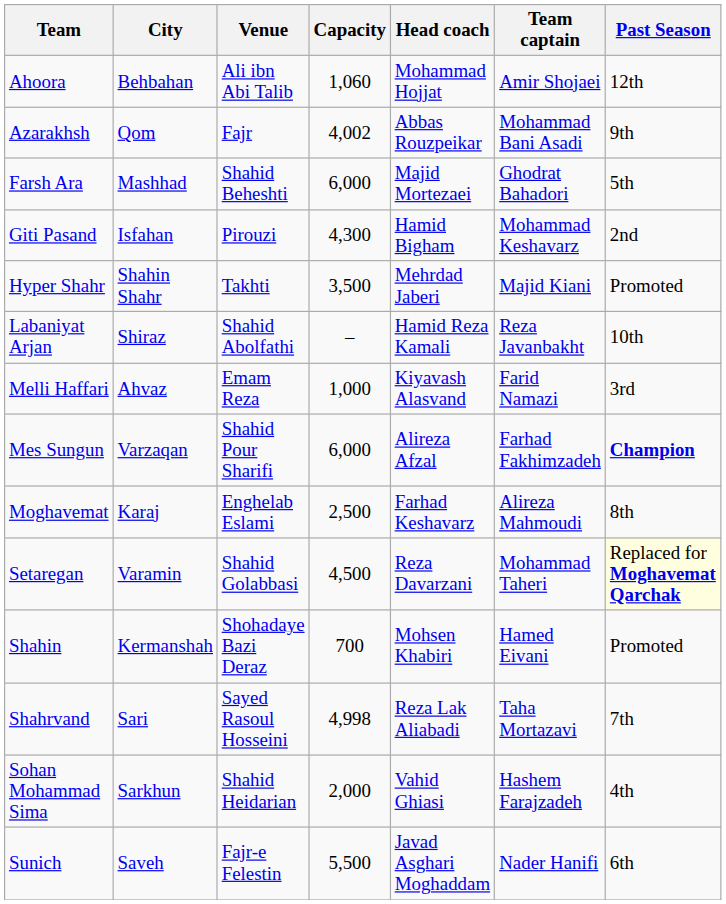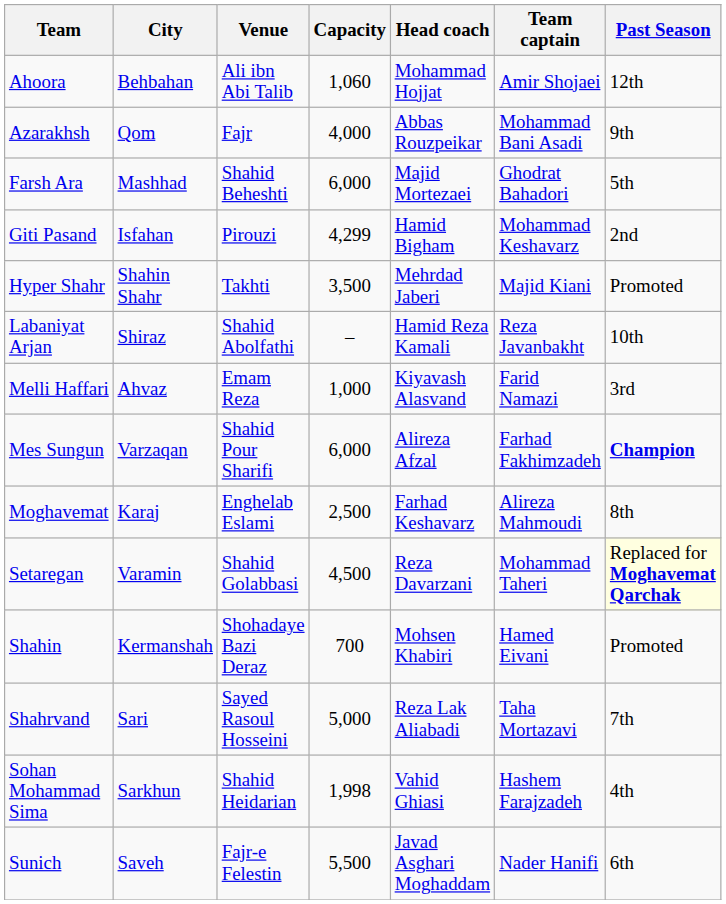 <table class="wikitable sortable">
 <tr>
 <th>Team</th>
 <th>City</th>
 <th>Venue</th>
 <th>Capacity</th>
 <th>Head coach</th>
 <th>Team captain</th>
 <th><a href='#'>Past Season</a></th>
 </tr>
 <tr>
 <td><a href='#'>Ahoora</a></td>
 <td><a href='#'>Behbahan</a></td>
 <td><a href='#'>Ali ibn Abi Talib</a></td>
 <td align="center">1,060</td>
 <td> <a href='#'>Mohammad Hojjat</a></td>
 <td> <a href='#'>Amir Shojaei</a></td>
 <td>12th</td>
 </tr>
 <tr>
 <td><a href='#'>Azarakhsh</a></td>
 <td><a href='#'>Qom</a></td>
 <td><a href='#'>Fajr</a></td>
-<td align="center">4,002</td>
+<td align="center">4,000</td>
 <td> <a href='#'>Abbas Rouzpeikar</a></td>
 <td> <a href='#'>Mohammad Bani Asadi</a></td>
 <td>9th</td>
 </tr>
 <tr>
 <td><a href='#'>Farsh Ara</a></td>
 <td><a href='#'>Mashhad</a></td>
 <td><a href='#'>Shahid Beheshti</a></td>
 <td align="center">6,000</td>
 <td> <a href='#'>Majid Mortezaei</a></td>
 <td> <a href='#'>Ghodrat Bahadori</a></td>
 <td>5th</td>
 </tr>
 <tr>
 <td><a href='#'>Giti Pasand</a></td>
 <td><a href='#'>Isfahan</a></td>
 <td><a href='#'>Pirouzi</a></td>
-<td align="center">4,300</td>
+<td align="center">4,299</td>
 <td> <a href='#'>Hamid Bigham</a></td>
 <td> <a href='#'>Mohammad Keshavarz</a></td>
 <td>2nd</td>
 </tr>
 <tr>
 <td><a href='#'>Hyper Shahr</a></td>
 <td><a href='#'>Shahin Shahr</a></td>
 <td><a href='#'>Takhti</a></td>
 <td align="center">3,500</td>
 <td> <a href='#'>Mehrdad Jaberi</a></td>
 <td> <a href='#'>Majid Kiani</a></td>
 <td>Promoted</td>
 </tr>
 <tr>
 <td><a href='#'>Labaniyat Arjan</a></td>
 <td><a href='#'>Shiraz</a></td>
 <td><a href='#'>Shahid Abolfathi</a></td>
 <td align="center">–</td>
 <td> <a href='#'>Hamid Reza Kamali</a></td>
 <td> <a href='#'>Reza Javanbakht</a></td>
 <td>10th</td>
 </tr>
 <tr>
 <td><a href='#'>Melli Haffari</a></td>
 <td><a href='#'>Ahvaz</a></td>
 <td><a href='#'>Emam Reza</a></td>
 <td align="center">1,000</td>
 <td> <a href='#'>Kiyavash Alasvand</a></td>
 <td> <a href='#'>Farid Namazi</a></td>
 <td>3rd</td>
 </tr>
 <tr>
 <td><a href='#'>Mes Sungun</a></td>
 <td><a href='#'>Varzaqan</a></td>
 <td><a href='#'>Shahid Pour Sharifi</a></td>
 <td align="center">6,000</td>
 <td> <a href='#'>Alireza Afzal</a></td>
 <td> <a href='#'>Farhad Fakhimzadeh</a></td>
 <td><strong><a href='#'>Champion</a></strong></td>
 </tr>
 <tr>
 <td><a href='#'>Moghavemat</a></td>
 <td><a href='#'>Karaj</a></td>
 <td><a href='#'>Enghelab Eslami</a></td>
 <td align="center">2,500</td>
 <td> <a href='#'>Farhad Keshavarz</a></td>
 <td> <a href='#'>Alireza Mahmoudi</a></td>
 <td>8th</td>
 </tr>
 <tr>
 <td><a href='#'>Setaregan</a></td>
 <td><a href='#'>Varamin</a></td>
 <td><a href='#'>Shahid Golabbasi</a></td>
 <td align="center">4,500</td>
 <td> <a href='#'>Reza Davarzani</a></td>
 <td> <a href='#'>Mohammad Taheri</a></td>
 <td style="background: lightyellow;">Replaced for <strong><a href='#'>Moghavemat Qarchak</a></strong></td>
 </tr>
 <tr>
 <td><a href='#'>Shahin</a></td>
 <td><a href='#'>Kermanshah</a></td>
 <td><a href='#'>Shohadaye Bazi Deraz</a></td>
 <td align="center">700</td>
 <td> <a href='#'>Mohsen Khabiri</a></td>
 <td> <a href='#'>Hamed Eivani</a></td>
 <td>Promoted</td>
 </tr>
 <tr>
 <td><a href='#'>Shahrvand</a></td>
 <td><a href='#'>Sari</a></td>
 <td><a href='#'>Sayed Rasoul Hosseini</a></td>
-<td align="center">4,998</td>
+<td align="center">5,000</td>
 <td> <a href='#'>Reza Lak Aliabadi</a></td>
 <td> <a href='#'>Taha Mortazavi</a></td>
 <td>7th</td>
 </tr>
 <tr>
 <td><a href='#'>Sohan Mohammad Sima</a></td>
 <td><a href='#'>Sarkhun</a></td>
 <td><a href='#'>Shahid Heidarian</a></td>
-<td align="center">2,000</td>
+<td align="center">1,998</td>
 <td> <a href='#'>Vahid Ghiasi</a></td>
 <td> <a href='#'>Hashem Farajzadeh</a></td>
 <td>4th</td>
 </tr>
 <tr>
 <td><a href='#'>Sunich</a></td>
 <td><a href='#'>Saveh</a></td>
 <td><a href='#'>Fajr-e Felestin</a></td>
 <td align="center">5,500</td>
 <td> <a href='#'>Javad Asghari Moghaddam</a></td>
 <td> <a href='#'>Nader Hanifi</a></td>
 <td>6th</td>
 </tr>
 <tr>
 </tr>
 </table>
